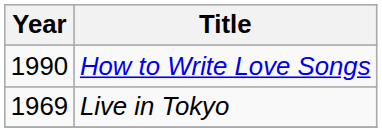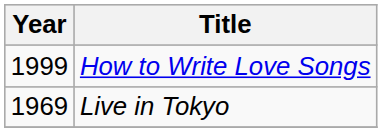 <table class="wikitable">
 <tr>
 <th>Year</th>
 <th>Title</th>
 </tr>
 <tr>
-<td>1990</td>
+<td>1999</td>
 <td><em><a href='#'>How to Write Love Songs</a></em></td>
 </tr>
 <tr>
 <td>1969</td>
 <td><em>Live in Tokyo</em></td>
 </tr>
 <tr>
 </tr>
 </table>
